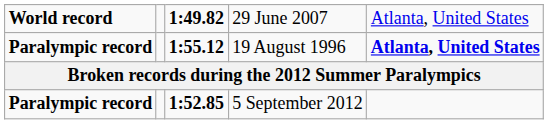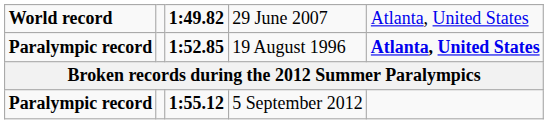 <table class="wikitable">
 <tr>
 <td><strong>World record</strong></td>
 <td></td>
 <td><strong>1:49.82</strong></td>
 <td>29 June 2007</td>
 <td><a href='#'>Atlanta</a>, <a href='#'>United States</a></td>
 </tr>
 <tr>
 <td><strong>Paralympic record</strong></td>
 <td></td>
-<td><strong>1:55.12</strong></td>
+<td><strong>1:52.85</strong></td>
 <td>19 August 1996</td>
 <td><strong><a href='#'>Atlanta</a>, <a href='#'>United States</a></strong></td>
 </tr>
 <tr>
 <th colspan="5">Broken records during the 2012 Summer Paralympics</th>
 </tr>
 <tr>
 <td><strong>Paralympic record</strong></td>
 <td></td>
-<td><strong>1:52.85</strong></td>
+<td><strong>1:55.12</strong></td>
 <td>5 September 2012</td>
 <td></td>
 </tr>
 </table>
